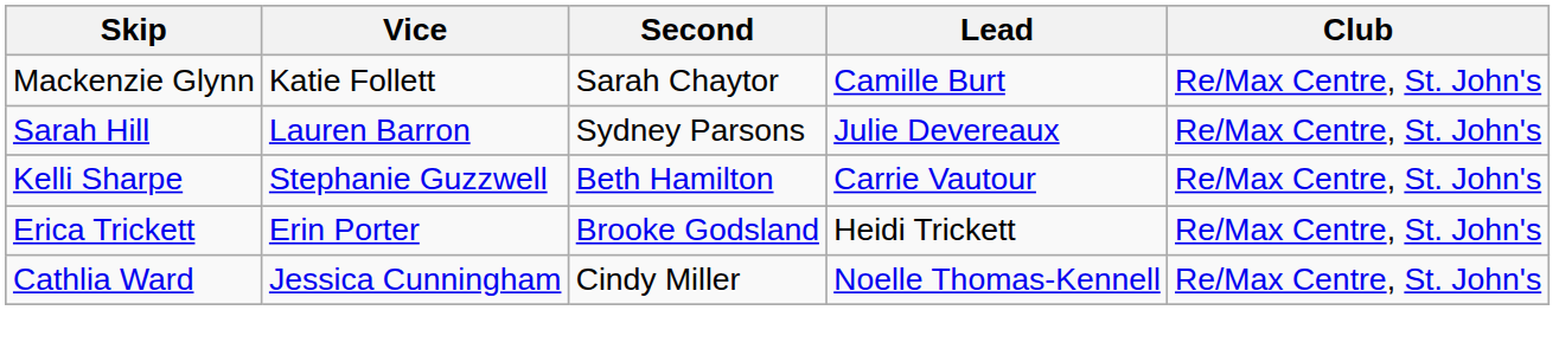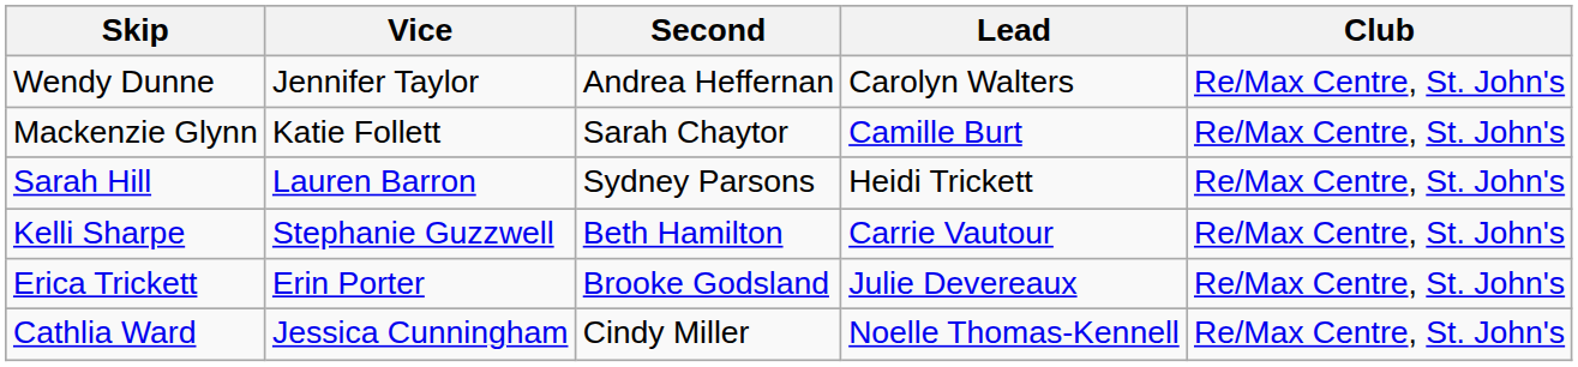 <table class="wikitable">
 <tr>
 <th>Skip</th>
 <th>Vice</th>
 <th>Second</th>
 <th>Lead</th>
 <th>Club</th>
+</tr>
+<tr>
+<td>Wendy Dunne</td>
+<td>Jennifer Taylor</td>
+<td>Andrea Heffernan</td>
+<td>Carolyn Walters</td>
+<td><a href='#'>Re/Max Centre</a>, <a href='#'>St. John's</a></td>
 </tr>
 <tr>
 <td>Mackenzie Glynn</td>
 <td>Katie Follett</td>
 <td>Sarah Chaytor</td>
 <td><a href='#'>Camille Burt</a></td>
 <td><a href='#'>Re/Max Centre</a>, <a href='#'>St. John's</a></td>
 </tr>
 <tr>
 <td><a href='#'>Sarah Hill</a></td>
 <td><a href='#'>Lauren Barron</a></td>
 <td>Sydney Parsons</td>
-<td><a href='#'>Julie Devereaux</a></td>
+<td>Heidi Trickett</td>
 <td><a href='#'>Re/Max Centre</a>, <a href='#'>St. John's</a></td>
 </tr>
 <tr>
 <td><a href='#'>Kelli Sharpe</a></td>
 <td><a href='#'>Stephanie Guzzwell</a></td>
 <td><a href='#'>Beth Hamilton</a></td>
 <td><a href='#'>Carrie Vautour</a></td>
 <td><a href='#'>Re/Max Centre</a>, <a href='#'>St. John's</a></td>
 </tr>
 <tr>
 <td><a href='#'>Erica Trickett</a></td>
 <td><a href='#'>Erin Porter</a></td>
 <td><a href='#'>Brooke Godsland</a></td>
-<td>Heidi Trickett</td>
+<td><a href='#'>Julie Devereaux</a></td>
 <td><a href='#'>Re/Max Centre</a>, <a href='#'>St. John's</a></td>
 </tr>
 <tr>
 <td><a href='#'>Cathlia Ward</a></td>
 <td><a href='#'>Jessica Cunningham</a></td>
 <td>Cindy Miller</td>
 <td><a href='#'>Noelle Thomas-Kennell</a></td>
 <td><a href='#'>Re/Max Centre</a>, <a href='#'>St. John's</a></td>
 </tr>
 </table>
